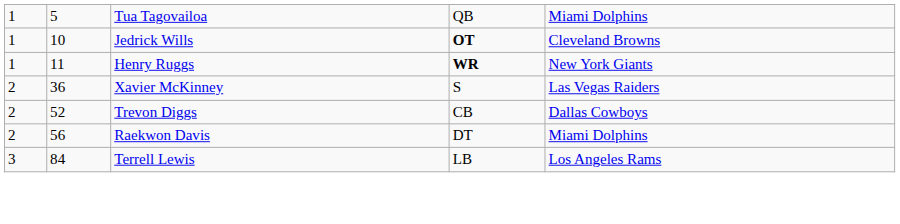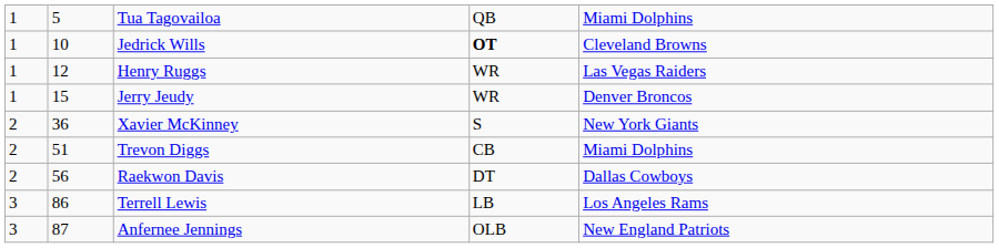 <table class="wikitable" style="width:75%;">
 <tr>
 <td>1</td>
 <td>5</td>
 <td><a href='#'>Tua Tagovailoa</a></td>
 <td>QB</td>
 <td><a href='#'>Miami Dolphins</a></td>
 </tr>
 <tr>
 <td>1</td>
 <td>10</td>
 <td><a href='#'>Jedrick Wills</a></td>
 <td><strong>OT</strong></td>
 <td><a href='#'>Cleveland Browns</a></td>
 </tr>
 <tr>
 <td>1</td>
-<td>11</td>
+<td>12</td>
 <td><a href='#'>Henry Ruggs</a></td>
-<td><strong>WR</strong></td>
-<td><a href='#'>New York Giants</a></td>
+<td>WR</td>
+<td><a href='#'>Las Vegas Raiders</a></td>
+</tr>
+<tr>
+<td>1</td>
+<td>15</td>
+<td><a href='#'>Jerry Jeudy</a></td>
+<td>WR</td>
+<td><a href='#'>Denver Broncos</a></td>
 </tr>
 <tr>
 <td>2</td>
 <td>36</td>
 <td><a href='#'>Xavier McKinney</a></td>
 <td>S</td>
-<td><a href='#'>Las Vegas Raiders</a></td>
+<td><a href='#'>New York Giants</a></td>
 </tr>
 <tr>
 <td>2</td>
-<td>52</td>
+<td>51</td>
 <td><a href='#'>Trevon Diggs</a></td>
 <td>CB</td>
-<td><a href='#'>Dallas Cowboys</a></td>
+<td><a href='#'>Miami Dolphins</a></td>
 </tr>
 <tr>
 <td>2</td>
 <td>56</td>
 <td><a href='#'>Raekwon Davis</a></td>
 <td>DT</td>
-<td><a href='#'>Miami Dolphins</a></td>
+<td><a href='#'>Dallas Cowboys</a></td>
 </tr>
 <tr>
 <td>3</td>
-<td>84</td>
+<td>86</td>
 <td><a href='#'>Terrell Lewis</a></td>
 <td>LB</td>
 <td><a href='#'>Los Angeles Rams</a></td>
 </tr>
+<tr>
+<td>3</td>
+<td>87</td>
+<td><a href='#'>Anfernee Jennings</a></td>
+<td>OLB</td>
+<td><a href='#'>New England Patriots</a></td>
+</tr>
 </table>
